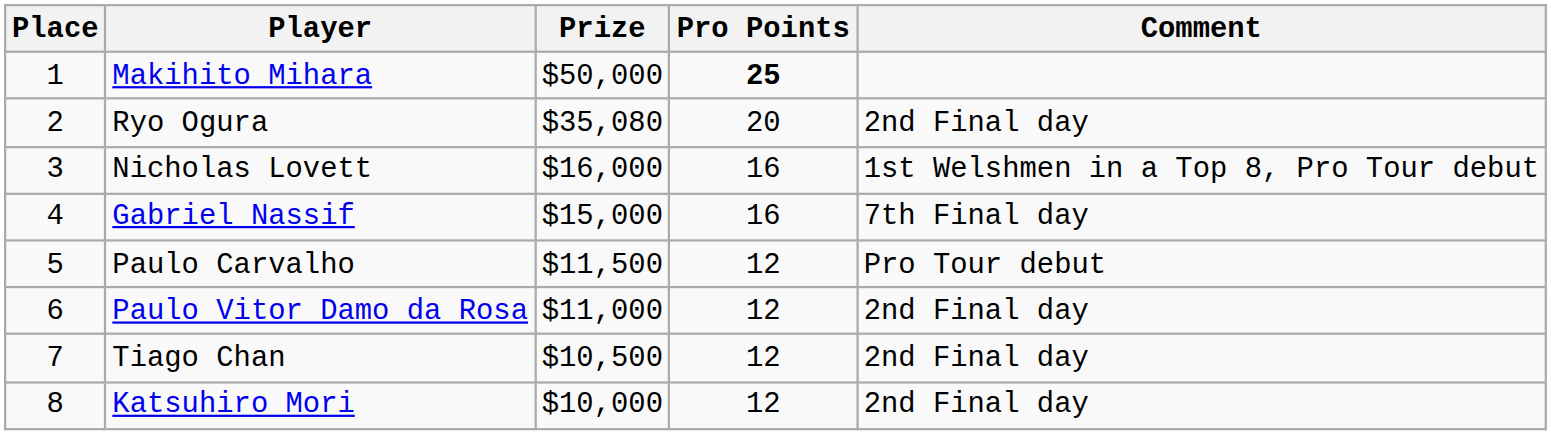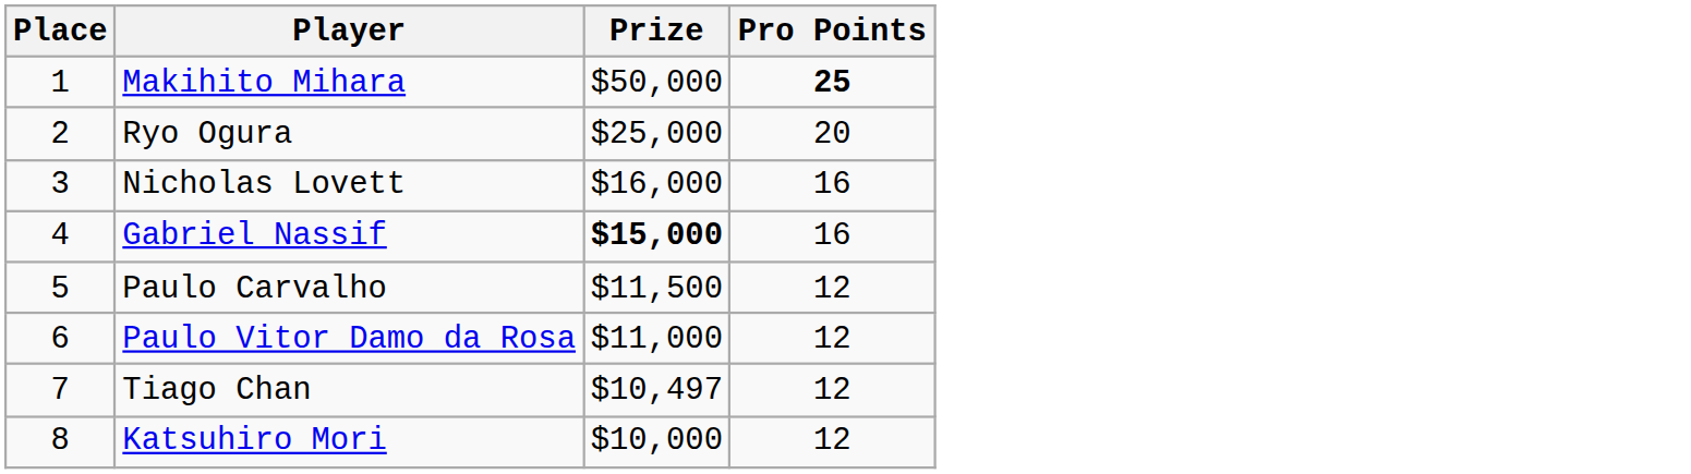 <table class="wikitable">
 <tr>
 <th>Place</th>
 <th>Player</th>
 <th>Prize</th>
 <th>Pro Points</th>
-<th>Comment</th>
 </tr>
 <tr>
 <td align=center>1</td>
 <td> <a href='#'>Makihito Mihara</a></td>
 <td align=center>$50,000</td>
 <td align=center><strong>25</strong></td>
-<td></td>
 </tr>
 <tr>
 <td align=center>2</td>
 <td> Ryo Ogura</td>
-<td align=center>$35,080</td>
+<td align=center>$25,000</td>
 <td align=center>20</td>
-<td>2nd Final day</td>
 </tr>
 <tr>
 <td align=center>3</td>
 <td> Nicholas Lovett</td>
 <td align=center>$16,000</td>
 <td align=center>16</td>
-<td>1st Welshmen in a Top 8, Pro Tour debut</td>
 </tr>
 <tr>
 <td align=center>4</td>
 <td> <a href='#'>Gabriel Nassif</a></td>
-<td align=center>$15,000</td>
+<td align=center><strong>$15,000</strong></td>
 <td align=center>16</td>
-<td>7th Final day</td>
 </tr>
 <tr>
 <td align=center>5</td>
 <td> Paulo Carvalho</td>
 <td align=center>$11,500</td>
 <td align=center>12</td>
-<td>Pro Tour debut</td>
 </tr>
 <tr>
 <td align=center>6</td>
 <td> <a href='#'>Paulo Vitor Damo da Rosa</a></td>
 <td align=center>$11,000</td>
 <td align=center>12</td>
-<td>2nd Final day</td>
 </tr>
 <tr>
 <td align=center>7</td>
 <td> Tiago Chan</td>
-<td align=center>$10,500</td>
+<td align=center>$10,497</td>
 <td align=center>12</td>
-<td>2nd Final day</td>
 </tr>
 <tr>
 <td align=center>8</td>
 <td> <a href='#'>Katsuhiro Mori</a></td>
 <td align=center>$10,000</td>
 <td align=center>12</td>
-<td>2nd Final day</td>
 </tr>
 </table>
